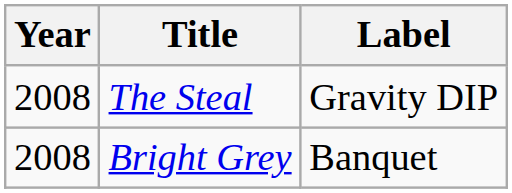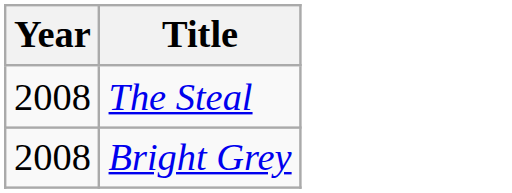 <table class="wikitable">
 <tr>
 <th>Year</th>
 <th>Title</th>
-<th>Label</th>
 </tr>
 <tr>
 <td>2008</td>
 <td><em><a href='#'>The Steal</a></em></td>
-<td>Gravity DIP</td>
 </tr>
 <tr>
 <td>2008</td>
 <td><em><a href='#'>Bright Grey</a></em></td>
-<td>Banquet</td>
 </tr>
 </table>
